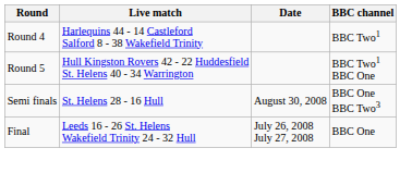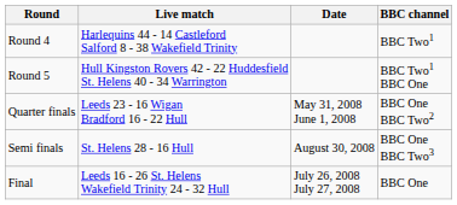 <table class="wikitable">
 <tr>
 <th>Round</th>
 <th>Live match</th>
 <th>Date</th>
 <th>BBC channel</th>
 </tr>
 <tr>
 <td>Round 4</td>
 <td><a href='#'>Harlequins</a> 44 - 14 <a href='#'>Castleford</a><br><a href='#'>Salford</a> 8 - 38 <a href='#'>Wakefield Trinity</a></td>
 <td></td>
 <td>BBC Two<sup>1</sup></td>
 </tr>
 <tr>
 <td>Round 5</td>
 <td><a href='#'>Hull Kingston Rovers</a> 42 - 22 <a href='#'>Huddesfield</a><br><a href='#'>St. Helens</a> 40 - 34 <a href='#'>Warrington</a></td>
 <td></td>
 <td>BBC Two<sup>1</sup><br>BBC One</td>
 </tr>
 <tr>
+<td>Quarter finals</td>
+<td><a href='#'>Leeds</a> 23 - 16 <a href='#'>Wigan</a><br><a href='#'>Bradford</a> 16 - 22 <a href='#'>Hull</a></td>
+<td>May 31, 2008<br>June 1, 2008</td>
+<td>BBC One<br>BBC Two<sup>2</sup></td>
+</tr>
+<tr>
 <td>Semi finals</td>
 <td><a href='#'>St. Helens</a> 28 - 16 <a href='#'>Hull</a></td>
 <td>August 30, 2008</td>
 <td>BBC One<br>BBC Two<sup>3</sup></td>
 </tr>
 <tr>
 <td>Final</td>
 <td><a href='#'>Leeds</a> 16 - 26 <a href='#'>St. Helens</a><br><a href='#'>Wakefield Trinity</a> 24 - 32 <a href='#'>Hull</a></td>
 <td>July 26, 2008<br>July 27, 2008</td>
 <td>BBC One</td>
 </tr>
 </table>
